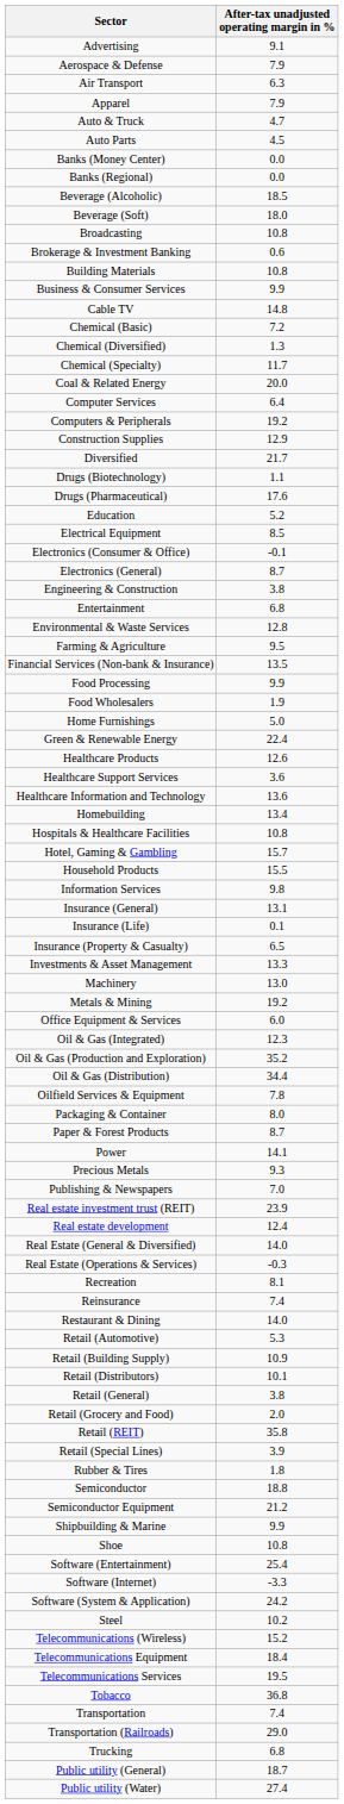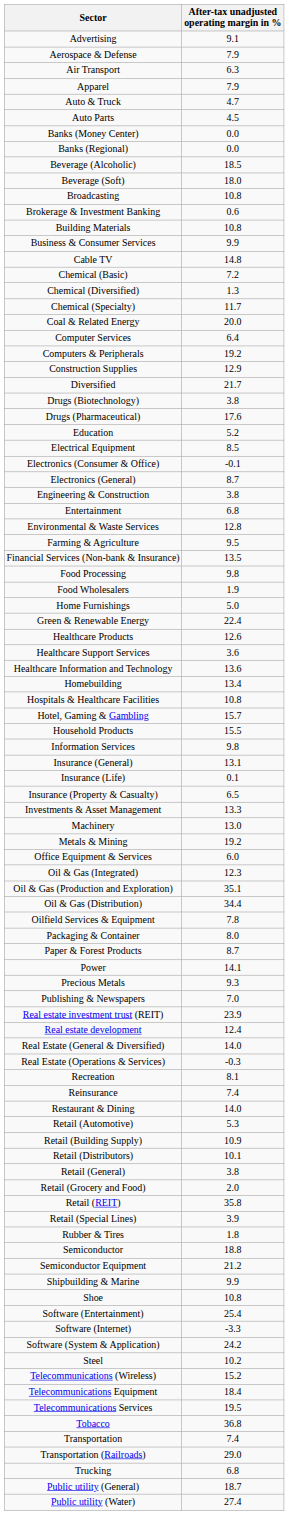 <table class="wikitable sortable sticky-header col1left" style="text-align:center;">
 <tr>
 <th>Sector</th>
 <th>After-tax unadjusted<br>operating margin in %</th>
 </tr>
 <tr>
 <td>Advertising</td>
 <td>9.1</td>
 </tr>
 <tr>
 <td>Aerospace & Defense</td>
 <td>7.9</td>
 </tr>
 <tr>
 <td>Air Transport</td>
 <td>6.3</td>
 </tr>
 <tr>
 <td>Apparel</td>
 <td>7.9</td>
 </tr>
 <tr>
 <td>Auto & Truck</td>
 <td>4.7</td>
 </tr>
 <tr>
 <td>Auto Parts</td>
 <td>4.5</td>
 </tr>
 <tr>
 <td>Banks (Money Center)</td>
 <td>0.0</td>
 </tr>
 <tr>
 <td>Banks (Regional)</td>
 <td>0.0</td>
 </tr>
 <tr>
 <td>Beverage (Alcoholic)</td>
 <td>18.5</td>
 </tr>
 <tr>
 <td>Beverage (Soft)</td>
 <td>18.0</td>
 </tr>
 <tr>
 <td>Broadcasting</td>
 <td>10.8</td>
 </tr>
 <tr>
 <td>Brokerage & Investment Banking</td>
 <td>0.6</td>
 </tr>
 <tr>
 <td>Building Materials</td>
 <td>10.8</td>
 </tr>
 <tr>
 <td>Business & Consumer Services</td>
 <td>9.9</td>
 </tr>
 <tr>
 <td>Cable TV</td>
 <td>14.8</td>
 </tr>
 <tr>
 <td>Chemical (Basic)</td>
 <td>7.2</td>
 </tr>
 <tr>
 <td>Chemical (Diversified)</td>
 <td>1.3</td>
 </tr>
 <tr>
 <td>Chemical (Specialty)</td>
 <td>11.7</td>
 </tr>
 <tr>
 <td>Coal & Related Energy</td>
 <td>20.0</td>
 </tr>
 <tr>
 <td>Computer Services</td>
 <td>6.4</td>
 </tr>
 <tr>
 <td>Computers & Peripherals</td>
 <td>19.2</td>
 </tr>
 <tr>
 <td>Construction Supplies</td>
 <td>12.9</td>
 </tr>
 <tr>
 <td>Diversified</td>
 <td>21.7</td>
 </tr>
 <tr>
 <td>Drugs (Biotechnology)</td>
-<td>1.1</td>
+<td>3.8</td>
 </tr>
 <tr>
 <td>Drugs (Pharmaceutical)</td>
 <td>17.6</td>
 </tr>
 <tr>
 <td>Education</td>
 <td>5.2</td>
 </tr>
 <tr>
 <td>Electrical Equipment</td>
 <td>8.5</td>
 </tr>
 <tr>
 <td>Electronics (Consumer & Office)</td>
 <td>-0.1</td>
 </tr>
 <tr>
 <td>Electronics (General)</td>
 <td>8.7</td>
 </tr>
 <tr>
 <td>Engineering & Construction</td>
 <td>3.8</td>
 </tr>
 <tr>
 <td>Entertainment</td>
 <td>6.8</td>
 </tr>
 <tr>
 <td>Environmental & Waste Services</td>
 <td>12.8</td>
 </tr>
 <tr>
 <td>Farming & Agriculture</td>
 <td>9.5</td>
 </tr>
 <tr>
 <td>Financial Services (Non-bank & Insurance)</td>
 <td>13.5</td>
 </tr>
 <tr>
 <td>Food Processing</td>
-<td>9.9</td>
+<td>9.8</td>
 </tr>
 <tr>
 <td>Food Wholesalers</td>
 <td>1.9</td>
 </tr>
 <tr>
 <td>Home Furnishings</td>
 <td>5.0</td>
 </tr>
 <tr>
 <td>Green & Renewable Energy</td>
 <td>22.4</td>
 </tr>
 <tr>
 <td>Healthcare Products</td>
 <td>12.6</td>
 </tr>
 <tr>
 <td>Healthcare Support Services</td>
 <td>3.6</td>
 </tr>
 <tr>
 <td>Healthcare Information and Technology</td>
 <td>13.6</td>
 </tr>
 <tr>
 <td>Homebuilding</td>
 <td>13.4</td>
 </tr>
 <tr>
 <td>Hospitals & Healthcare Facilities</td>
 <td>10.8</td>
 </tr>
 <tr>
 <td>Hotel, Gaming & <a href='#'>Gambling</a></td>
 <td>15.7</td>
 </tr>
 <tr>
 <td>Household Products</td>
 <td>15.5</td>
 </tr>
 <tr>
 <td>Information Services</td>
 <td>9.8</td>
 </tr>
 <tr>
 <td>Insurance (General)</td>
 <td>13.1</td>
 </tr>
 <tr>
 <td>Insurance (Life)</td>
 <td>0.1</td>
 </tr>
 <tr>
 <td>Insurance (Property & Casualty)</td>
 <td>6.5</td>
 </tr>
 <tr>
 <td>Investments & Asset Management</td>
 <td>13.3</td>
 </tr>
 <tr>
 <td>Machinery</td>
 <td>13.0</td>
 </tr>
 <tr>
 <td>Metals & Mining</td>
 <td>19.2</td>
 </tr>
 <tr>
 <td>Office Equipment & Services</td>
 <td>6.0</td>
 </tr>
 <tr>
 <td>Oil & Gas (Integrated)</td>
 <td>12.3</td>
 </tr>
 <tr>
 <td>Oil & Gas (Production and Exploration)</td>
-<td>35.2</td>
+<td>35.1</td>
 </tr>
 <tr>
 <td>Oil & Gas (Distribution)</td>
 <td>34.4</td>
 </tr>
 <tr>
 <td>Oilfield Services  & Equipment</td>
 <td>7.8</td>
 </tr>
 <tr>
 <td>Packaging & Container</td>
 <td>8.0</td>
 </tr>
 <tr>
 <td>Paper & Forest Products</td>
 <td>8.7</td>
 </tr>
 <tr>
 <td>Power</td>
 <td>14.1</td>
 </tr>
 <tr>
 <td>Precious Metals</td>
 <td>9.3</td>
 </tr>
 <tr>
 <td>Publishing & Newspapers</td>
 <td>7.0</td>
 </tr>
 <tr>
 <td><a href='#'>Real estate investment trust</a> (REIT)</td>
 <td>23.9</td>
 </tr>
 <tr>
 <td><a href='#'>Real estate development</a></td>
 <td>12.4</td>
 </tr>
 <tr>
 <td>Real Estate (General & Diversified)</td>
 <td>14.0</td>
 </tr>
 <tr>
 <td>Real Estate (Operations & Services)</td>
 <td>-0.3</td>
 </tr>
 <tr>
 <td>Recreation</td>
 <td>8.1</td>
 </tr>
 <tr>
 <td>Reinsurance</td>
 <td>7.4</td>
 </tr>
 <tr>
 <td>Restaurant & Dining</td>
 <td>14.0</td>
 </tr>
 <tr>
 <td>Retail (Automotive)</td>
 <td>5.3</td>
 </tr>
 <tr>
 <td>Retail (Building Supply)</td>
 <td>10.9</td>
 </tr>
 <tr>
 <td>Retail (Distributors)</td>
 <td>10.1</td>
 </tr>
 <tr>
 <td>Retail (General)</td>
 <td>3.8</td>
 </tr>
 <tr>
 <td>Retail (Grocery and Food)</td>
 <td>2.0</td>
 </tr>
 <tr>
 <td>Retail (<a href='#'>REIT</a>)</td>
 <td>35.8</td>
 </tr>
 <tr>
 <td>Retail (Special Lines)</td>
 <td>3.9</td>
 </tr>
 <tr>
 <td>Rubber & Tires</td>
 <td>1.8</td>
 </tr>
 <tr>
 <td>Semiconductor</td>
 <td>18.8</td>
 </tr>
 <tr>
 <td>Semiconductor Equipment</td>
 <td>21.2</td>
 </tr>
 <tr>
 <td>Shipbuilding & Marine</td>
 <td>9.9</td>
 </tr>
 <tr>
 <td>Shoe</td>
 <td>10.8</td>
 </tr>
 <tr>
 <td>Software (Entertainment)</td>
 <td>25.4</td>
 </tr>
 <tr>
 <td>Software (Internet)</td>
 <td>-3.3</td>
 </tr>
 <tr>
 <td>Software (System & Application)</td>
 <td>24.2</td>
 </tr>
 <tr>
 <td>Steel</td>
 <td>10.2</td>
 </tr>
 <tr>
 <td><a href='#'>Telecommunications</a> (Wireless)</td>
 <td>15.2</td>
 </tr>
 <tr>
 <td><a href='#'>Telecommunications</a> Equipment</td>
 <td>18.4</td>
 </tr>
 <tr>
 <td><a href='#'>Telecommunications</a> Services</td>
 <td>19.5</td>
 </tr>
 <tr>
 <td><a href='#'>Tobacco</a></td>
 <td>36.8</td>
 </tr>
 <tr>
 <td>Transportation</td>
 <td>7.4</td>
 </tr>
 <tr>
 <td>Transportation (<a href='#'>Railroads</a>)</td>
 <td>29.0</td>
 </tr>
 <tr>
 <td>Trucking</td>
 <td>6.8</td>
 </tr>
 <tr>
 <td><a href='#'>Public utility</a> (General)</td>
 <td>18.7</td>
 </tr>
 <tr>
 <td><a href='#'>Public utility</a> (Water)</td>
 <td>27.4</td>
 </tr>
 </table>
